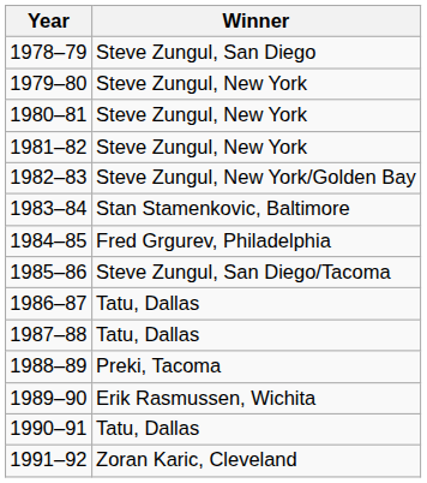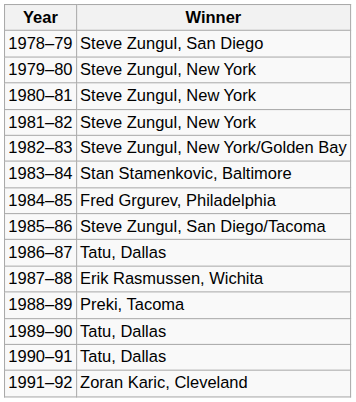 <table class="wikitable">
 <tr>
 <th>Year</th>
 <th>Winner</th>
 </tr>
 <tr>
 <td>1978–79</td>
 <td>Steve Zungul, San Diego</td>
 </tr>
 <tr>
 <td>1979–80</td>
 <td>Steve Zungul, New York</td>
 </tr>
 <tr>
 <td>1980–81</td>
 <td>Steve Zungul, New York</td>
 </tr>
 <tr>
 <td>1981–82</td>
 <td>Steve Zungul, New York</td>
 </tr>
 <tr>
 <td>1982–83</td>
 <td>Steve Zungul, New York/Golden Bay</td>
 </tr>
 <tr>
 <td>1983–84</td>
 <td>Stan Stamenkovic, Baltimore</td>
 </tr>
 <tr>
 <td>1984–85</td>
 <td>Fred Grgurev, Philadelphia</td>
 </tr>
 <tr>
 <td>1985–86</td>
 <td>Steve Zungul, San Diego/Tacoma</td>
 </tr>
 <tr>
 <td>1986–87</td>
 <td>Tatu, Dallas</td>
 </tr>
 <tr>
 <td>1987–88</td>
-<td>Tatu, Dallas</td>
+<td>Erik Rasmussen, Wichita</td>
 </tr>
 <tr>
 <td>1988–89</td>
 <td>Preki, Tacoma</td>
 </tr>
 <tr>
 <td>1989–90</td>
-<td>Erik Rasmussen, Wichita</td>
+<td>Tatu, Dallas</td>
 </tr>
 <tr>
 <td>1990–91</td>
 <td>Tatu, Dallas</td>
 </tr>
 <tr>
 <td>1991–92</td>
 <td>Zoran Karic, Cleveland</td>
 </tr>
 </table>
